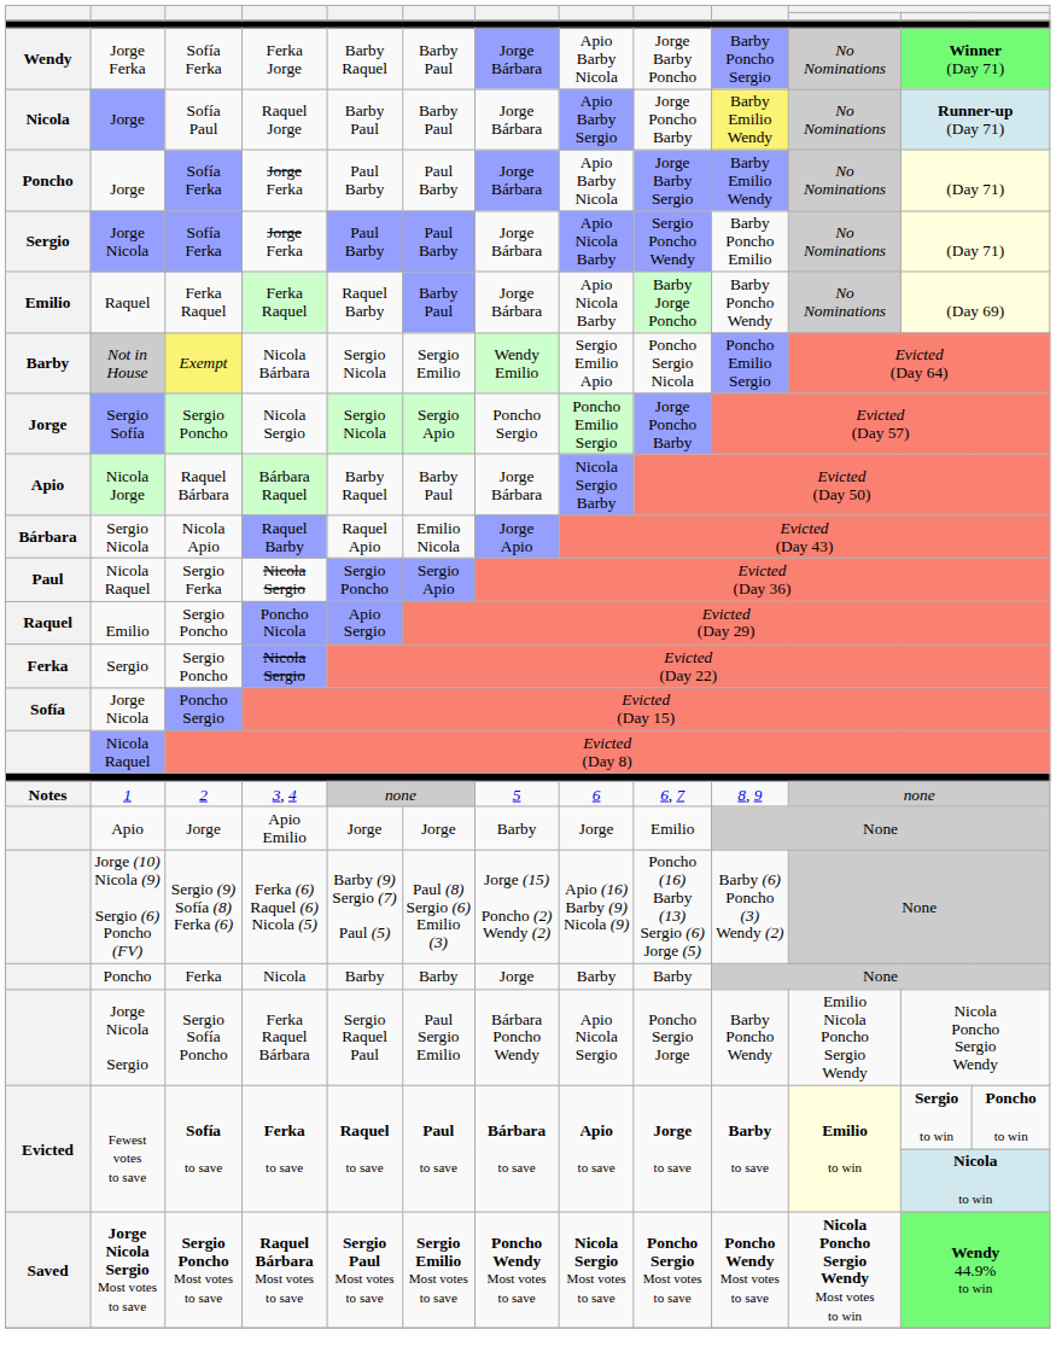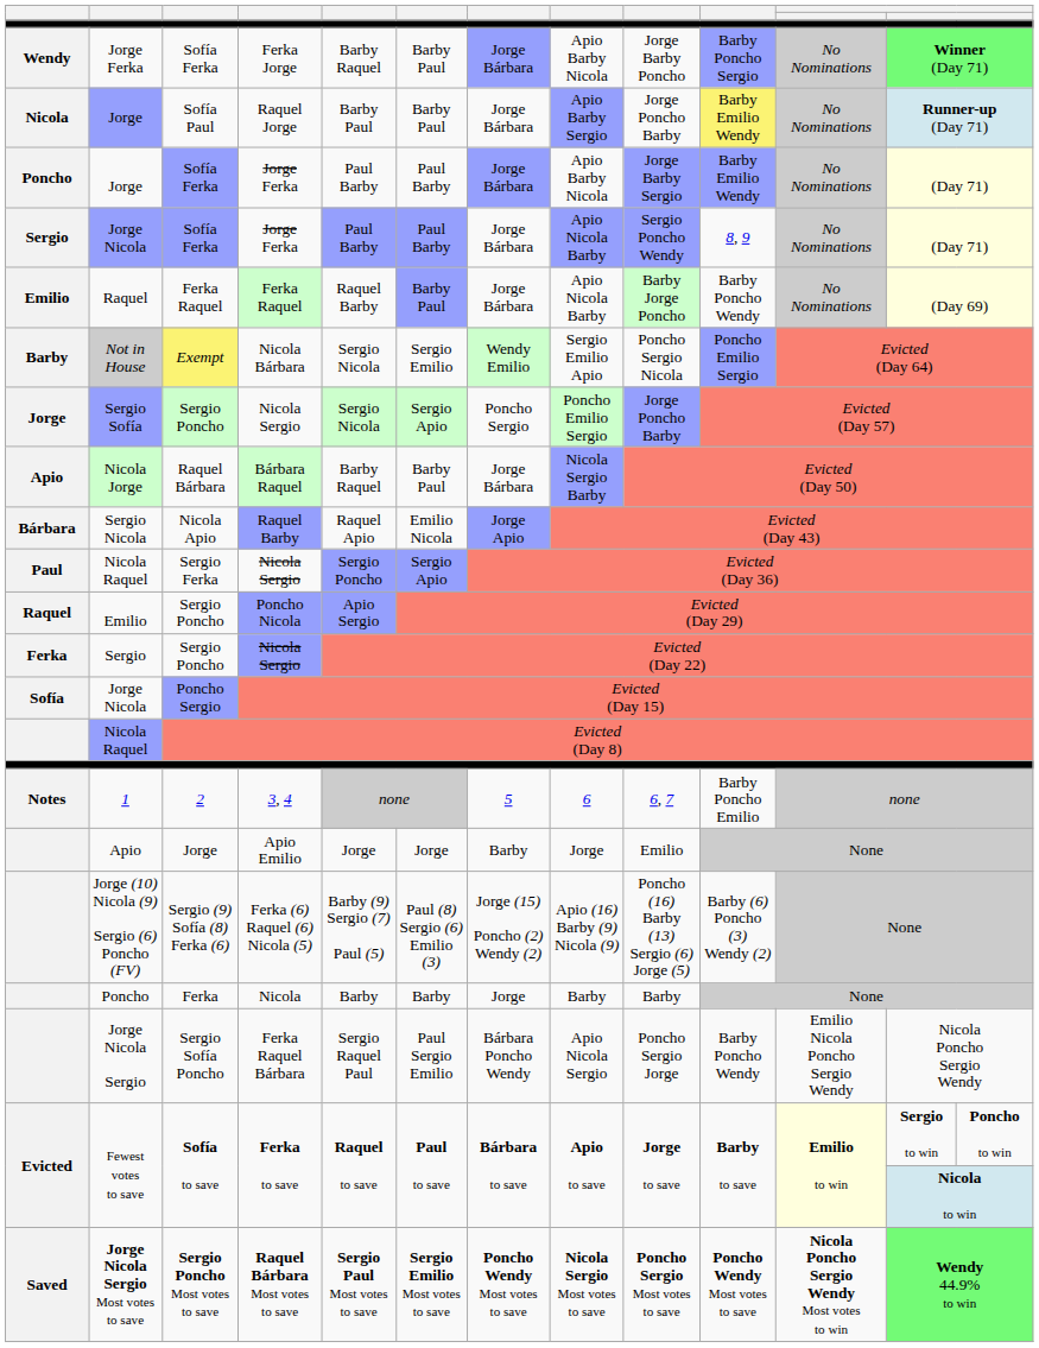 <table class="wikitable" style="text-align:center; width:100%; font-size:85%; line-height:15px">
 <tr>
 <th rowspan=2 style=width:5%></th>
 <th scope=col rowspan=2 style=width:5%></th>
 <th scope=col rowspan=2 style=width:5%></th>
 <th scope=col rowspan=2 style=width:5%></th>
 <th scope=col rowspan=2 style=width:5%></th>
 <th scope=col rowspan=2 style=width:5%></th>
 <th scope=col rowspan=2 style=width:5%></th>
 <th scope=col rowspan=2 style=width:5%></th>
 <th scope=col rowspan=2 style=width:5%></th>
 <th scope=col rowspan=2 style=width:5%></th>
 <th colspan=3 style=width:14%></th>
 </tr>
 <tr>
 <th scope=col style=width:6%;></th>
 <th colspan=3 style=width:10%></th>
 </tr>
 <tr>
 <th style=background:#000000; colspan=13></th>
 </tr>
 <tr>
 <th>Wendy</th>
 <td>Jorge<br>Ferka</td>
 <td>Sofía<br>Ferka</td>
 <td>Ferka<br>Jorge</td>
 <td>Barby<br>Raquel</td>
 <td>Barby<br>Paul</td>
 <td style=background:#959ffd>Jorge<br>Bárbara</td>
 <td>Apio<br>Barby<br>Nicola</td>
 <td>Jorge<br>Barby<br>Poncho</td>
 <td style=background:#959ffd>Barby<br>Poncho<br>Sergio</td>
 <td style=background:#CCCCCC;><em>No<br>Nominations</em></td>
 <td colspan=2 style=background:#73FB76;><strong>Winner</strong><br>(Day 71)</td>
 </tr>
 <tr>
 <th>Nicola</th>
 <td style=background:#959ffd>Jorge<br></td>
 <td>Sofía<br>Paul</td>
 <td>Raquel<br>Jorge</td>
 <td>Barby<br>Paul</td>
 <td>Barby<br>Paul</td>
 <td>Jorge<br>Bárbara</td>
 <td style=background:#959ffd>Apio<br>Barby<br>Sergio</td>
 <td>Jorge<br>Poncho<br>Barby</td>
 <td style=background:#FBF373;>Barby<br>Emilio<br>Wendy</td>
 <td style=background:#CCCCCC;><em>No<br>Nominations</em></td>
 <td colspan=2 style=background:#D1E8EF;><strong>Runner-up</strong><br>(Day 71)</td>
 </tr>
 <tr>
 <th>Poncho</th>
 <td><br>Jorge</td>
 <td style=background:#959ffd>Sofía<br>Ferka</td>
 <td><s>Jorge</s><br>Ferka</td>
 <td>Paul<br>Barby</td>
 <td>Paul<br>Barby</td>
 <td style=background:#959ffd>Jorge<br>Bárbara</td>
 <td>Apio<br>Barby<br>Nicola</td>
 <td style=background:#959ffd>Jorge<br>Barby<br>Sergio</td>
 <td style=background:#959ffd>Barby<br>Emilio<br>Wendy</td>
 <td style=background:#CCCCCC;><em>No<br>Nominations</em></td>
 <td colspan=2 style=background:#FFFFDD;><br>(Day 71)</td>
 </tr>
 <tr>
 <th>Sergio</th>
 <td style=background:#959ffd>Jorge<br>Nicola</td>
 <td style=background:#959ffd>Sofía<br>Ferka</td>
 <td><s>Jorge</s><br>Ferka</td>
 <td style=background:#959ffd>Paul<br>Barby</td>
 <td style=background:#959ffd>Paul<br>Barby</td>
 <td>Jorge<br>Bárbara</td>
 <td style=background:#959ffd>Apio<br>Nicola<br>Barby</td>
 <td style=background:#959ffd>Sergio<br>Poncho<br>Wendy</td>
-<td>Barby<br>Poncho<br>Emilio</td>
+<td><em><a href='#'>8</a></em>, <em><a href='#'>9</a></em></td>
 <td style=background:#CCCCCC;><em>No<br>Nominations</em></td>
 <td colspan=2 style=background:#FFFFDD;><br>(Day 71)</td>
 </tr>
 <tr>
 <th>Emilio</th>
 <td>Raquel<br></td>
 <td>Ferka<br>Raquel</td>
 <td style=background:#cfc;>Ferka<br>Raquel</td>
 <td>Raquel<br>Barby</td>
 <td style=background:#959ffd>Barby<br>Paul</td>
 <td>Jorge<br>Bárbara</td>
 <td>Apio<br>Nicola<br>Barby</td>
 <td style=background:#cfc;>Barby<br>Jorge<br>Poncho</td>
 <td>Barby<br>Poncho<br>Wendy</td>
 <td style=background:#CCCCCC;><em>No<br>Nominations</em></td>
 <td colspan=2 style=background:#FFFFDD;><br>(Day 69)</td>
 </tr>
 <tr>
 <th>Barby</th>
 <td bgcolor=#ccc><em>Not in<br>House</em></td>
 <td style=background:#FBF373;><em>Exempt</em></td>
 <td>Nicola<br>Bárbara</td>
 <td>Sergio<br>Nicola</td>
 <td>Sergio<br>Emilio</td>
 <td style=background:#cfc>Wendy<br>Emilio</td>
 <td>Sergio<br>Emilio<br>Apio</td>
 <td>Poncho<br>Sergio<br>Nicola</td>
 <td style=background:#959ffd>Poncho<br>Emilio<br>Sergio</td>
 <td colspan=3 bgcolor=FA8072><em>Evicted</em><br>(Day 64)</td>
 </tr>
 <tr>
 <th>Jorge</th>
 <td style=background:#959ffd>Sergio<br>Sofía</td>
 <td style=background:#cfc;>Sergio<br>Poncho</td>
 <td>Nicola<br>Sergio</td>
 <td style=background:#cfc;>Sergio<br>Nicola</td>
 <td style=background:#cfc;>Sergio<br>Apio</td>
 <td>Poncho<br>Sergio</td>
 <td style=background:#cfc>Poncho<br>Emilio<br>Sergio</td>
 <td style=background:#959ffd>Jorge<br>Poncho<br>Barby</td>
 <td colspan=4 bgcolor=FA8072><em>Evicted</em><br>(Day 57)</td>
 </tr>
 <tr>
 <th>Apio</th>
 <td style=background:#cfc;>Nicola<br>Jorge</td>
 <td>Raquel<br>Bárbara</td>
 <td style=background:#cfc;>Bárbara<br>Raquel</td>
 <td>Barby<br>Raquel</td>
 <td>Barby<br>Paul</td>
 <td>Jorge<br>Bárbara</td>
 <td style=background:#959ffd>Nicola<br>Sergio<br>Barby</td>
 <td colspan=5 bgcolor=FA8072><em>Evicted</em><br>(Day 50)</td>
 </tr>
 <tr>
 <th>Bárbara</th>
 <td>Sergio<br>Nicola</td>
 <td>Nicola<br>Apio</td>
 <td style=background:#959ffd>Raquel<br>Barby</td>
 <td>Raquel<br>Apio</td>
 <td>Emilio<br>Nicola</td>
 <td style=background:#959ffd>Jorge<br>Apio</td>
 <td colspan=6 bgcolor=FA8072><em>Evicted</em><br>(Day 43)</td>
 </tr>
 <tr>
 <th>Paul</th>
 <td>Nicola<br>Raquel</td>
 <td>Sergio<br>Ferka</td>
 <td><s>Nicola</s><br><s>Sergio</s></td>
 <td style=background:#959ffd>Sergio<br>Poncho</td>
 <td style=background:#959ffd>Sergio<br>Apio</td>
 <td colspan=7 bgcolor=FA8072><em>Evicted</em><br>(Day 36)</td>
 </tr>
 <tr>
 <th>Raquel</th>
 <td><br>Emilio</td>
 <td>Sergio<br>Poncho</td>
 <td style=background:#959ffd>Poncho<br>Nicola</td>
 <td style=background:#959ffd>Apio<br>Sergio</td>
 <td colspan=8 bgcolor=FA8072><em>Evicted</em><br>(Day 29)</td>
 </tr>
 <tr>
 <th>Ferka</th>
 <td>Sergio<br></td>
 <td>Sergio<br>Poncho</td>
 <td style=background:#959ffd><s>Nicola</s><br><s>Sergio</s></td>
 <td colspan=9 bgcolor=FA8072><em>Evicted</em><br>(Day 22)</td>
 </tr>
 <tr>
 <th>Sofía</th>
 <td>Jorge<br>Nicola</td>
 <td style=background:#959ffd>Poncho<br>Sergio</td>
 <td colspan=10 bgcolor=FA8072><em>Evicted</em><br>(Day 15)</td>
 </tr>
 <tr>
 <th></th>
 <td style=background:#959ffd>Nicola<br>Raquel</td>
 <td colspan=11 bgcolor=FA8072><em>Evicted</em><br>(Day 8)</td>
 </tr>
 <tr>
 <th style=background:#000000; colspan=13></th>
 </tr>
 <tr>
 <th>Notes</th>
 <td><em><a href='#'>1</a></em></td>
 <td><em><a href='#'>2</a></em></td>
 <td><em><a href='#'>3</a></em>, <em><a href='#'>4</a></em></td>
 <td colspan=2 bgcolor=#ccc><em>none</em></td>
 <td><em><a href='#'>5</a></em></td>
 <td><em><a href='#'>6</a></em></td>
 <td><em><a href='#'>6</a></em>, <em><a href='#'>7</a></em></td>
-<td><em><a href='#'>8</a></em>, <em><a href='#'>9</a></em></td>
+<td>Barby<br>Poncho<br>Emilio</td>
 <td colspan=3 bgcolor=#ccc><em>none</em></td>
 </tr>
 <tr>
 <th></th>
 <td>Apio</td>
 <td>Jorge</td>
 <td>Apio<br>Emilio</td>
 <td>Jorge</td>
 <td>Jorge</td>
 <td>Barby</td>
 <td>Jorge</td>
 <td>Emilio</td>
 <td colspan=4 style=background:#ccc;>None</td>
 </tr>
 <tr>
 <th scope=row></th>
 <td>Jorge <em>(10)</em><br>Nicola <em>(9)</em><br><br>Sergio <em>(6)</em><br>Poncho <em>(FV)</em></td>
 <td>Sergio <em>(9)</em><br>Sofía <em>(8)</em><br>Ferka <em>(6)</em><br></td>
 <td>Ferka <em>(6)</em><br>Raquel <em>(6)</em><br>Nicola <em>(5)</em><br></td>
 <td>Barby <em>(9)</em><br>Sergio <em>(7)</em><br><br>Paul <em>(5)</em></td>
 <td><br>Paul <em>(8)</em><br>Sergio <em>(6)</em><br>Emilio <em>(3)</em></td>
 <td>Jorge <em>(15)</em><br><br>Poncho <em>(2)</em><br>Wendy <em>(2)</em></td>
 <td>Apio <em>(16)</em><br>Barby <em>(9)</em><br>Nicola <em>(9)</em><br></td>
 <td>Poncho <em>(16)</em><br>Barby <em>(13)</em><br>Sergio <em>(6)</em><br>Jorge <em>(5)</em></td>
 <td>Barby <em>(6)</em><br>Poncho <em>(3)</em><br>Wendy <em>(2)</em></td>
 <td colspan=3 style=background:#ccc;>None</td>
 </tr>
 <tr>
 <th></th>
 <td>Poncho</td>
 <td>Ferka</td>
 <td>Nicola</td>
 <td>Barby</td>
 <td>Barby</td>
 <td>Jorge</td>
 <td>Barby</td>
 <td>Barby</td>
 <td colspan=4 style=background:#ccc;>None</td>
 </tr>
 <tr>
 <th></th>
 <td>Jorge <br>Nicola <br><br>Sergio <br></td>
 <td>Sergio <br>Sofía <br>Poncho <br></td>
 <td>Ferka <br>Raquel <br>Bárbara <br></td>
 <td>Sergio <br>Raquel <br>Paul <br></td>
 <td>Paul <br>Sergio <br>Emilio <br></td>
 <td>Bárbara <br>Poncho <br>Wendy <br></td>
 <td>Apio <br>Nicola <br>Sergio <br></td>
 <td>Poncho <br>Sergio <br>Jorge <br></td>
 <td>Barby <br>Poncho <br>Wendy <br></td>
 <td>Emilio <br>Nicola <br>Poncho <br>Sergio <br>Wendy</td>
 <td colspan=2>Nicola <br>Poncho <br>Sergio <br>Wendy</td>
 </tr>
 <tr>
 <th rowspan=2>Evicted</th>
 <td rowspan=2 style=bgcolor=FA8072;><strong></strong><br><small>Fewest votes<br>to save</small></td>
 <td rowspan=2 style=bgcolor=FA8072;><strong>Sofía</strong><br><small><br>to save</small></td>
 <td rowspan=2 style=bgcolor=FA8072;><strong>Ferka</strong><br><small><br>to save</small></td>
 <td rowspan=2 style=bgcolor=FA8072;><strong>Raquel</strong><br><small><br>to save</small></td>
 <td rowspan=2 style=bgcolor=FA8072;><strong>Paul</strong><br><small><br>to save</small></td>
 <td rowspan=2 style=bgcolor=FA8072;><strong>Bárbara</strong><br><small><br>to save</small></td>
 <td rowspan=2 style=bgcolor=FA8072;><strong>Apio</strong><br><small><br>to save</small></td>
 <td rowspan=2 style=bgcolor=FA8072;><strong>Jorge</strong><br><small><br>to save</small></td>
 <td rowspan=2 style=bgcolor=FA8072;><strong>Barby</strong><br><small><br>to save</small></td>
 <td rowspan=2 style=background:#FFFFDD;><strong>Emilio</strong><br><small><br>to win</small></td>
 <td style=width:5%; background:#FFFFDD;><strong>Sergio</strong><br><small><br>to win</small></td>
 <td style=width:5%; background:#FFFFDD;><strong>Poncho</strong><br><small><br>to win</small></td>
 </tr>
 <tr>
 <td colspan=3 style=background:#D1E8EF><strong>Nicola</strong><br><small><br>to win</small></td>
 </tr>
 <tr>
 <th>Saved</th>
 <td><strong>Jorge</strong><br><strong>Nicola</strong><br><strong>Sergio</strong><br><small>Most votes<br>to save</small></td>
 <td><strong>Sergio</strong><br><strong>Poncho</strong><br><small>Most votes<br>to save</small></td>
 <td><strong>Raquel</strong><br><strong>Bárbara</strong><br><small>Most votes<br>to save</small></td>
 <td><strong>Sergio</strong><br><strong>Paul</strong><br><small>Most votes<br>to save</small></td>
 <td><strong>Sergio</strong><br><strong>Emilio</strong><br><small>Most votes<br>to save</small></td>
 <td><strong>Poncho</strong><br><strong>Wendy</strong><br><small>Most votes<br>to save</small></td>
 <td><strong>Nicola</strong><br><strong>Sergio</strong><br><small>Most votes<br>to save</small></td>
 <td><strong>Poncho</strong><br><strong>Sergio</strong><br><small>Most votes<br>to save</small></td>
 <td><strong>Poncho</strong><br><strong>Wendy</strong><br><small>Most votes<br>to save</small></td>
 <td><strong>Nicola</strong><br><strong>Poncho</strong><br><strong>Sergio</strong><br><strong>Wendy</strong><br><small>Most votes<br>to win</small></td>
 <td colspan=3 style=background:#73FB76><strong>Wendy</strong><br>44.9%<br><small>to win</small></td>
 </tr>
 <tr>
 </tr>
 </table>
